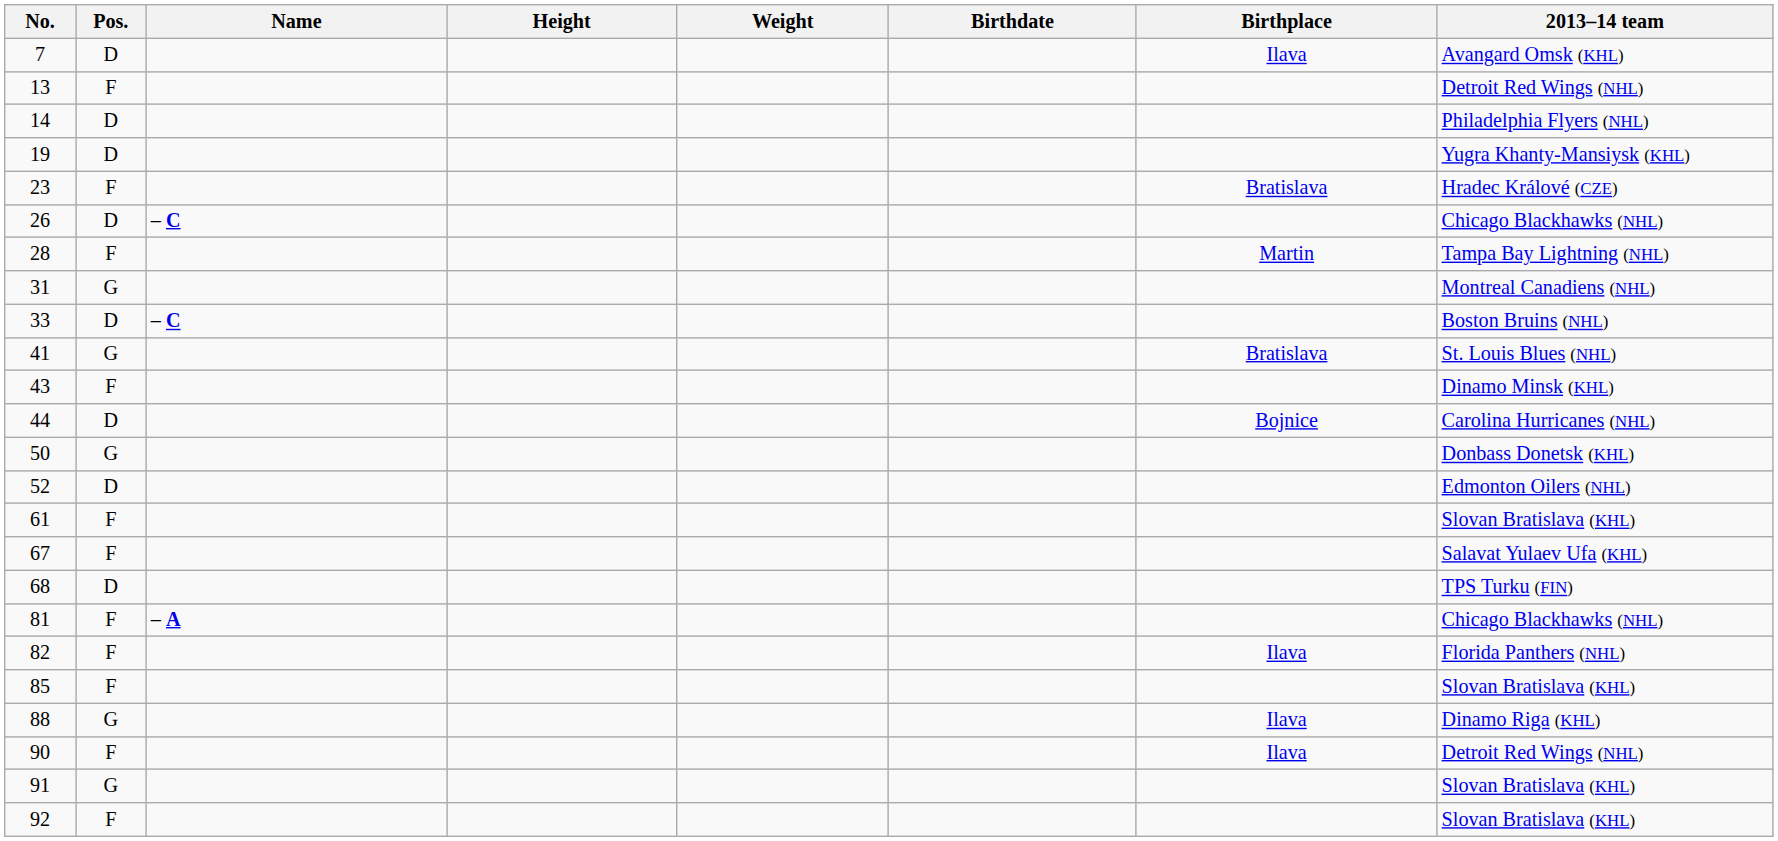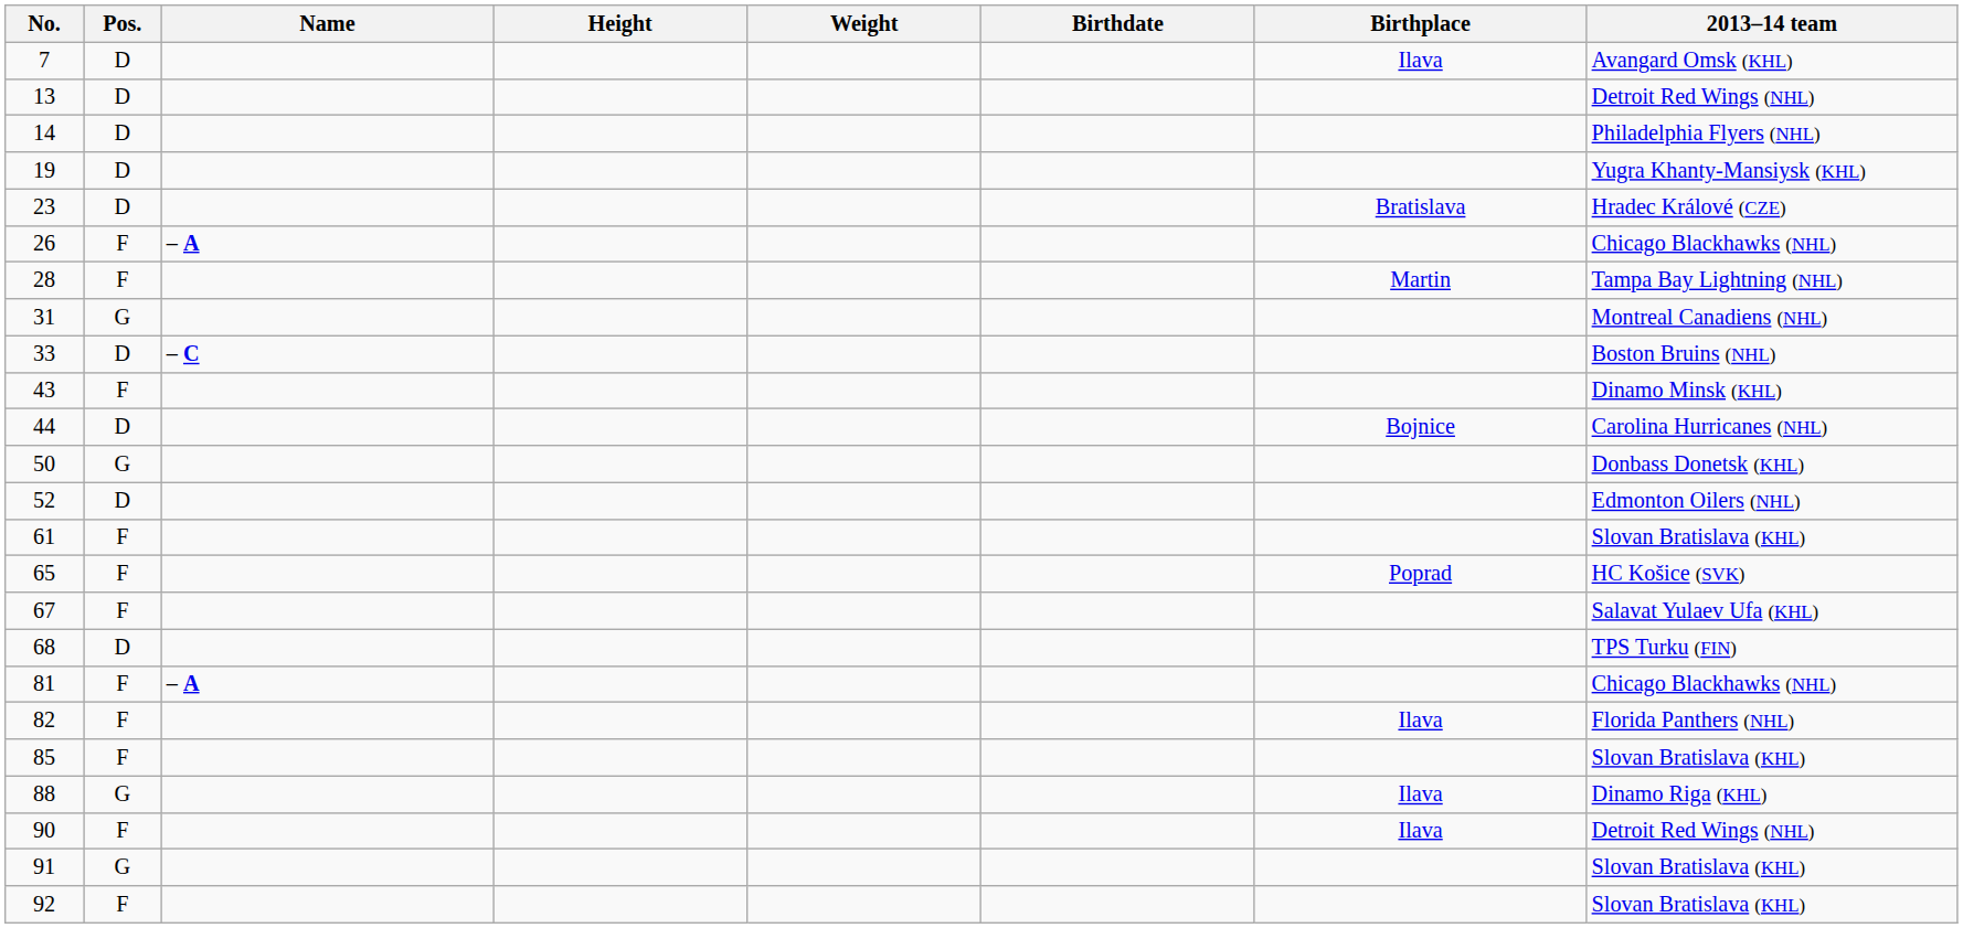 <table width="100%" class="wikitable sortable" style="font-size: 90%; text-align: center;">
 <tr>
 <th style="width:  4%;">No.</th>
 <th style="width:  4%;">Pos.</th>
 <th style="width: 17%;">Name</th>
 <th style="width: 13%;">Height</th>
 <th style="width: 12%;">Weight</th>
 <th style="width: 14%;">Birthdate</th>
 <th style="width: 17%;">Birthplace</th>
 <th style="width: 19%;">2013–14 team</th>
 </tr>
 <tr>
 <td>7</td>
 <td>D</td>
 <td style="text-align:left;"></td>
 <td></td>
 <td></td>
 <td style="text-align:right;"></td>
 <td><a href='#'>Ilava</a></td>
 <td style="text-align:left;"> <a href='#'>Avangard Omsk</a> <small>(<a href='#'>KHL</a>)</small></td>
 </tr>
 <tr>
 <td>13</td>
-<td>F</td>
+<td>D</td>
 <td style="text-align:left;"></td>
 <td></td>
 <td></td>
 <td style="text-align:right;"></td>
 <td></td>
 <td style="text-align:left;"> <a href='#'>Detroit Red Wings</a> <small>(<a href='#'>NHL</a>)</small></td>
 </tr>
 <tr>
 <td>14</td>
 <td>D</td>
 <td style="text-align:left;"></td>
 <td></td>
 <td></td>
 <td style="text-align:right;"></td>
 <td></td>
 <td style="text-align:left;"> <a href='#'>Philadelphia Flyers</a> <small>(<a href='#'>NHL</a>)</small></td>
 </tr>
 <tr>
 <td>19</td>
 <td>D</td>
 <td style="text-align:left;"></td>
 <td></td>
 <td></td>
 <td style="text-align:right;"></td>
 <td></td>
 <td style="text-align:left;"> <a href='#'>Yugra Khanty-Mansiysk</a> <small>(<a href='#'>KHL</a>)</small></td>
 </tr>
 <tr>
 <td>23</td>
-<td>F</td>
+<td>D</td>
 <td style="text-align:left;"></td>
 <td></td>
 <td></td>
 <td style="text-align:right;"></td>
 <td><a href='#'>Bratislava</a></td>
 <td style="text-align:left;"> <a href='#'>Hradec Králové</a> <small>(<a href='#'>CZE</a>)</small></td>
 </tr>
 <tr>
 <td>26</td>
-<td>D</td>
-<td style="text-align:left;"> – <strong><a href='#'>C</a></strong></td>
+<td>F</td>
+<td style="text-align:left;"> – <strong><a href='#'>A</a></strong></td>
 <td></td>
 <td></td>
 <td style="text-align:right;"></td>
 <td></td>
 <td style="text-align:left;"> <a href='#'>Chicago Blackhawks</a> <small>(<a href='#'>NHL</a>)</small></td>
 </tr>
 <tr>
 <td>28</td>
 <td>F</td>
 <td style="text-align:left;"></td>
 <td></td>
 <td></td>
 <td style="text-align:right;"></td>
 <td><a href='#'>Martin</a></td>
 <td style="text-align:left;"> <a href='#'>Tampa Bay Lightning</a> <small>(<a href='#'>NHL</a>)</small></td>
 </tr>
 <tr>
 <td>31</td>
 <td>G</td>
 <td style="text-align:left;"></td>
 <td></td>
 <td></td>
 <td style="text-align:right;"></td>
 <td></td>
 <td style="text-align:left;"> <a href='#'>Montreal Canadiens</a> <small>(<a href='#'>NHL</a>)</small></td>
 </tr>
 <tr>
 <td>33</td>
 <td>D</td>
 <td style="text-align:left;"> – <strong><a href='#'>C</a></strong></td>
 <td></td>
 <td></td>
 <td style="text-align:right;"></td>
 <td></td>
 <td style="text-align:left;"> <a href='#'>Boston Bruins</a> <small>(<a href='#'>NHL</a>)</small></td>
-</tr>
-<tr>
-<td>41</td>
-<td>G</td>
-<td style="text-align:left;"></td>
-<td></td>
-<td></td>
-<td style="text-align:right;"></td>
-<td><a href='#'>Bratislava</a></td>
-<td style="text-align:left;"> <a href='#'>St. Louis Blues</a> <small>(<a href='#'>NHL</a>)</small></td>
 </tr>
 <tr>
 <td>43</td>
 <td>F</td>
 <td style="text-align:left;"></td>
 <td></td>
 <td></td>
 <td style="text-align:right;"></td>
 <td></td>
 <td style="text-align:left;"> <a href='#'>Dinamo Minsk</a> <small>(<a href='#'>KHL</a>)</small></td>
 </tr>
 <tr>
 <td>44</td>
 <td>D</td>
 <td style="text-align:left;"></td>
 <td></td>
 <td></td>
 <td style="text-align:right;"></td>
 <td><a href='#'>Bojnice</a></td>
 <td style="text-align:left;"> <a href='#'>Carolina Hurricanes</a> <small>(<a href='#'>NHL</a>)</small></td>
 </tr>
 <tr>
 <td>50</td>
 <td>G</td>
 <td style="text-align:left;"></td>
 <td></td>
 <td></td>
 <td style="text-align:right;"></td>
 <td></td>
 <td style="text-align:left;"> <a href='#'>Donbass Donetsk</a> <small>(<a href='#'>KHL</a>)</small></td>
 </tr>
 <tr>
 <td>52</td>
 <td>D</td>
 <td style="text-align:left;"></td>
 <td></td>
 <td></td>
 <td style="text-align:right;"></td>
 <td></td>
 <td style="text-align:left;"> <a href='#'>Edmonton Oilers</a> <small>(<a href='#'>NHL</a>)</small></td>
 </tr>
 <tr>
 <td>61</td>
 <td>F</td>
 <td style="text-align:left;"></td>
 <td></td>
 <td></td>
 <td style="text-align:right;"></td>
 <td></td>
 <td style="text-align:left;"> <a href='#'>Slovan Bratislava</a> <small>(<a href='#'>KHL</a>)</small></td>
+</tr>
+<tr>
+<td>65</td>
+<td>F</td>
+<td style="text-align:left;"></td>
+<td></td>
+<td></td>
+<td style="text-align:right;"></td>
+<td><a href='#'>Poprad</a></td>
+<td style="text-align:left;"> <a href='#'>HC Košice</a> <small>(<a href='#'>SVK</a>)</small></td>
 </tr>
 <tr>
 <td>67</td>
 <td>F</td>
 <td style="text-align:left;"></td>
 <td></td>
 <td></td>
 <td style="text-align:right;"></td>
 <td></td>
 <td style="text-align:left;"> <a href='#'>Salavat Yulaev Ufa</a> <small>(<a href='#'>KHL</a>)</small></td>
 </tr>
 <tr>
 <td>68</td>
 <td>D</td>
 <td style="text-align:left;"></td>
 <td></td>
 <td></td>
 <td style="text-align:right;"></td>
 <td></td>
 <td style="text-align:left;"> <a href='#'>TPS Turku</a> <small>(<a href='#'>FIN</a>)</small></td>
 </tr>
 <tr>
 <td>81</td>
 <td>F</td>
 <td style="text-align:left;"> – <strong><a href='#'>A</a></strong></td>
 <td></td>
 <td></td>
 <td style="text-align:right;"></td>
 <td></td>
 <td style="text-align:left;"> <a href='#'>Chicago Blackhawks</a> <small>(<a href='#'>NHL</a>)</small></td>
 </tr>
 <tr>
 <td>82</td>
 <td>F</td>
 <td style="text-align:left;"></td>
 <td></td>
 <td></td>
 <td style="text-align:right;"></td>
 <td><a href='#'>Ilava</a></td>
 <td style="text-align:left;"> <a href='#'>Florida Panthers</a> <small>(<a href='#'>NHL</a>)</small></td>
 </tr>
 <tr>
 <td>85</td>
 <td>F</td>
 <td style="text-align:left;"></td>
 <td></td>
 <td></td>
 <td style="text-align:right;"></td>
 <td></td>
 <td style="text-align:left;"> <a href='#'>Slovan Bratislava</a> <small>(<a href='#'>KHL</a>)</small></td>
 </tr>
 <tr>
 <td>88</td>
 <td>G</td>
 <td style="text-align:left;"></td>
 <td></td>
 <td></td>
 <td style="text-align:right;"></td>
 <td><a href='#'>Ilava</a></td>
 <td style="text-align:left;"> <a href='#'>Dinamo Riga</a> <small>(<a href='#'>KHL</a>)</small></td>
 </tr>
 <tr>
 <td>90</td>
 <td>F</td>
 <td style="text-align:left;"></td>
 <td></td>
 <td></td>
 <td style="text-align:right;"></td>
 <td><a href='#'>Ilava</a></td>
 <td style="text-align:left;"> <a href='#'>Detroit Red Wings</a> <small>(<a href='#'>NHL</a>)</small></td>
 </tr>
 <tr>
 <td>91</td>
 <td>G</td>
 <td style="text-align:left;"></td>
 <td></td>
 <td></td>
 <td style="text-align:right;"></td>
 <td></td>
 <td style="text-align:left;"> <a href='#'>Slovan Bratislava</a> <small>(<a href='#'>KHL</a>)</small></td>
 </tr>
 <tr>
 <td>92</td>
 <td>F</td>
 <td style="text-align:left;"></td>
 <td></td>
 <td></td>
 <td style="text-align:right;"></td>
 <td></td>
 <td style="text-align:left;"> <a href='#'>Slovan Bratislava</a> <small>(<a href='#'>KHL</a>)</small></td>
 </tr>
 </table>
